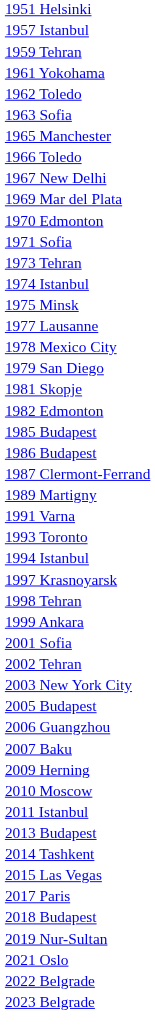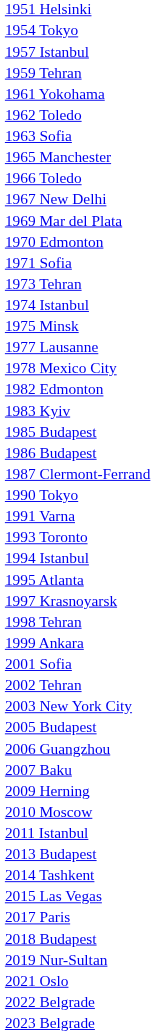 <table>
 <tr>
 <td><a href='#'>1951 Helsinki</a></td>
+<td></td>
+<td></td>
+<td></td>
+</tr>
+<tr>
+<td><a href='#'>1954 Tokyo</a></td>
 <td></td>
 <td></td>
 <td></td>
 </tr>
 <tr>
 <td><a href='#'>1957 Istanbul</a></td>
 <td></td>
 <td></td>
 <td></td>
 </tr>
 <tr>
 <td><a href='#'>1959 Tehran</a></td>
 <td></td>
 <td></td>
 <td></td>
 </tr>
 <tr>
 <td><a href='#'>1961 Yokohama</a></td>
 <td></td>
 <td></td>
 <td></td>
 </tr>
 <tr>
 <td><a href='#'>1962 Toledo</a></td>
 <td></td>
 <td></td>
 <td></td>
 </tr>
 <tr>
 <td><a href='#'>1963 Sofia</a></td>
 <td></td>
 <td></td>
 <td></td>
 </tr>
 <tr>
 <td><a href='#'>1965 Manchester</a></td>
 <td></td>
 <td></td>
 <td></td>
 </tr>
 <tr>
 <td><a href='#'>1966 Toledo</a></td>
 <td></td>
 <td></td>
 <td></td>
 </tr>
 <tr>
 <td><a href='#'>1967 New Delhi</a></td>
 <td></td>
 <td></td>
 <td></td>
 </tr>
 <tr>
 <td><a href='#'>1969 Mar del Plata</a></td>
 <td></td>
 <td></td>
 <td></td>
 </tr>
 <tr>
 <td><a href='#'>1970 Edmonton</a></td>
 <td></td>
 <td></td>
 <td></td>
 </tr>
 <tr>
 <td><a href='#'>1971 Sofia</a></td>
 <td></td>
 <td></td>
 <td></td>
 </tr>
 <tr>
 <td><a href='#'>1973 Tehran</a></td>
 <td></td>
 <td></td>
 <td></td>
 </tr>
 <tr>
 <td><a href='#'>1974 Istanbul</a></td>
 <td></td>
 <td></td>
 <td></td>
 </tr>
 <tr>
 <td><a href='#'>1975 Minsk</a></td>
 <td></td>
 <td></td>
 <td></td>
 </tr>
 <tr>
 <td><a href='#'>1977 Lausanne</a></td>
 <td></td>
 <td></td>
 <td></td>
 </tr>
 <tr>
 <td><a href='#'>1978 Mexico City</a></td>
 <td></td>
 <td></td>
 <td></td>
 </tr>
 <tr>
-<td><a href='#'>1979 San Diego</a></td>
+<td><a href='#'>1982 Edmonton</a></td>
 <td></td>
 <td></td>
 <td></td>
 </tr>
 <tr>
-<td><a href='#'>1981 Skopje</a></td>
-<td></td>
-<td></td>
-<td></td>
-</tr>
-<tr>
-<td><a href='#'>1982 Edmonton</a></td>
+<td><a href='#'>1983 Kyiv</a></td>
 <td></td>
 <td></td>
 <td></td>
 </tr>
 <tr>
 <td><a href='#'>1985 Budapest</a></td>
 <td></td>
 <td></td>
 <td></td>
 </tr>
 <tr>
 <td><a href='#'>1986 Budapest</a></td>
 <td></td>
 <td></td>
 <td></td>
 </tr>
 <tr>
 <td><a href='#'>1987 Clermont-Ferrand</a></td>
 <td></td>
 <td></td>
 <td></td>
 </tr>
 <tr>
-<td><a href='#'>1989 Martigny</a></td>
+<td><a href='#'>1990 Tokyo</a></td>
 <td></td>
 <td></td>
 <td></td>
 </tr>
 <tr>
 <td><a href='#'>1991 Varna</a></td>
 <td></td>
 <td></td>
 <td></td>
 </tr>
 <tr>
 <td><a href='#'>1993 Toronto</a></td>
 <td></td>
 <td></td>
 <td></td>
 </tr>
 <tr>
 <td><a href='#'>1994 Istanbul</a></td>
+<td></td>
+<td></td>
+<td></td>
+</tr>
+<tr>
+<td><a href='#'>1995 Atlanta</a></td>
 <td></td>
 <td></td>
 <td></td>
 </tr>
 <tr>
 <td><a href='#'>1997 Krasnoyarsk</a></td>
 <td></td>
 <td></td>
 <td></td>
 </tr>
 <tr>
 <td><a href='#'>1998 Tehran</a></td>
 <td></td>
 <td></td>
 <td></td>
 </tr>
 <tr>
 <td><a href='#'>1999 Ankara</a></td>
 <td></td>
 <td></td>
 <td></td>
 </tr>
 <tr>
 <td><a href='#'>2001 Sofia</a></td>
 <td></td>
 <td></td>
 <td></td>
 </tr>
 <tr>
 <td><a href='#'>2002 Tehran</a></td>
 <td></td>
 <td></td>
 <td></td>
 </tr>
 <tr>
 <td><a href='#'>2003 New York City</a></td>
 <td></td>
 <td></td>
 <td></td>
 </tr>
 <tr>
 <td rowspan=2><a href='#'>2005 Budapest</a></td>
 <td rowspan=2></td>
 <td rowspan=2></td>
 <td></td>
 </tr>
 <tr>
 <td></td>
 </tr>
 <tr>
 <td rowspan=2><a href='#'>2006 Guangzhou</a></td>
 <td rowspan=2></td>
 <td rowspan=2></td>
 <td></td>
 </tr>
 <tr>
 <td></td>
 </tr>
 <tr>
 <td rowspan=2><a href='#'>2007 Baku</a></td>
 <td rowspan=2></td>
 <td rowspan=2></td>
 <td></td>
 </tr>
 <tr>
 <td></td>
 </tr>
 <tr>
 <td rowspan=2><a href='#'>2009 Herning</a></td>
 <td rowspan=2></td>
 <td rowspan=2></td>
 <td></td>
 </tr>
 <tr>
 <td></td>
 </tr>
 <tr>
 <td rowspan=2><a href='#'>2010 Moscow</a></td>
 <td rowspan=2></td>
 <td rowspan=2></td>
 <td></td>
 </tr>
 <tr>
 <td></td>
 </tr>
 <tr>
 <td rowspan=2><a href='#'>2011 Istanbul</a></td>
 <td rowspan=2></td>
 <td rowspan=2></td>
 <td></td>
 </tr>
 <tr>
 <td></td>
 </tr>
 <tr>
 <td rowspan=2><a href='#'>2013 Budapest</a></td>
 <td rowspan=2></td>
 <td rowspan=2></td>
 <td></td>
 </tr>
 <tr>
 <td></td>
 </tr>
 <tr>
 <td rowspan=2><a href='#'>2014 Tashkent</a></td>
 <td rowspan=2></td>
 <td rowspan=2></td>
 <td></td>
 </tr>
 <tr>
 <td></td>
 </tr>
 <tr>
 <td rowspan=2><a href='#'>2015 Las Vegas</a></td>
 <td rowspan=2></td>
 <td rowspan=2></td>
 <td></td>
 </tr>
 <tr>
 <td></td>
 </tr>
 <tr>
 <td rowspan=2><a href='#'>2017 Paris</a></td>
 <td rowspan=2></td>
 <td rowspan=2></td>
 <td></td>
 </tr>
 <tr>
 <td></td>
 </tr>
 <tr>
 <td rowspan=2><a href='#'>2018 Budapest</a></td>
 <td rowspan=2></td>
 <td rowspan=2></td>
 <td></td>
 </tr>
 <tr>
 <td></td>
 </tr>
 <tr>
 <td rowspan=2><a href='#'>2019 Nur-Sultan</a></td>
 <td rowspan=2></td>
 <td rowspan=2></td>
 <td></td>
 </tr>
 <tr>
 <td></td>
 </tr>
 <tr>
 <td rowspan=2><a href='#'>2021 Oslo</a></td>
 <td rowspan=2></td>
 <td rowspan=2></td>
 <td></td>
 </tr>
 <tr>
 <td></td>
 </tr>
 <tr>
 <td rowspan=2><a href='#'>2022 Belgrade</a></td>
 <td rowspan=2></td>
 <td rowspan=2></td>
 <td></td>
 </tr>
 <tr>
 <td></td>
 </tr>
 <tr>
 <td rowspan=2><a href='#'>2023 Belgrade</a></td>
 <td rowspan=2></td>
 <td rowspan=2></td>
 <td></td>
 </tr>
 <tr>
 <td></td>
 </tr>
 </table>
